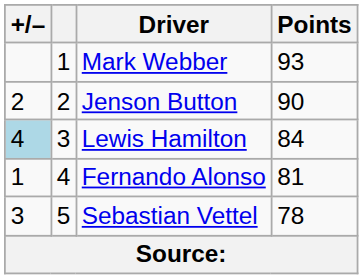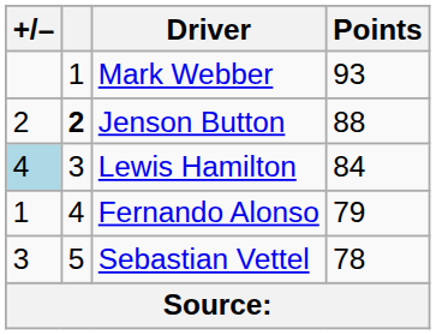 <table class="wikitable" style="font-size: 85%;">
 <tr>
 <th scope="col">+/–</th>
 <th scope="col"></th>
 <th scope="col">Driver</th>
 <th scope="col">Points</th>
 </tr>
 <tr>
 <td></td>
 <td align="center">1</td>
 <td> <a href='#'>Mark Webber</a></td>
 <td>93</td>
 </tr>
 <tr>
 <td> 2</td>
-<td align="center">2</td>
+<td align="center"><strong>2</strong></td>
 <td> <a href='#'>Jenson Button</a></td>
-<td>90</td>
+<td>88</td>
 </tr>
 <tr>
 <td style="background: lightblue;"> 4</td>
 <td align="center">3</td>
 <td> <a href='#'>Lewis Hamilton</a></td>
 <td>84</td>
 </tr>
 <tr>
 <td> 1</td>
 <td align="center">4</td>
 <td> <a href='#'>Fernando Alonso</a></td>
-<td>81</td>
+<td>79</td>
 </tr>
 <tr>
 <td> 3</td>
 <td align="center">5</td>
 <td> <a href='#'>Sebastian Vettel</a></td>
 <td>78</td>
 </tr>
 <tr>
 <th colspan=4>Source:</th>
 </tr>
 </table>
